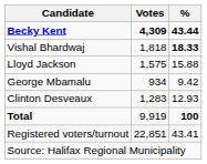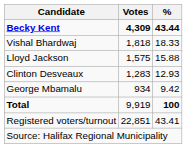 <table class=wikitable style=text-align:right>
 <tr>
 <th>Candidate</th>
 <th>Votes</th>
 <th>%</th>
 </tr>
 <tr>
 <td align=left><strong><a href='#'>Becky Kent</a></strong></td>
 <td><strong>4,309</strong></td>
 <td><strong>43.44</strong></td>
 </tr>
 <tr>
 <td align=left>Vishal Bhardwaj</td>
 <td>1,818</td>
-<td><strong>18.33</strong></td>
+<td>18.33</td>
 </tr>
 <tr>
 <td align=left>Lloyd Jackson</td>
 <td>1,575</td>
 <td>15.88</td>
 </tr>
 <tr>
+<td align=left>Clinton Desveaux</td>
+<td>1,283</td>
+<td>12.93</td>
+</tr>
+<tr>
 <td align=left>George Mbamalu</td>
 <td>934</td>
 <td>9.42</td>
-</tr>
-<tr>
-<td align=left>Clinton Desveaux</td>
-<td>1,283</td>
-<td>12.93</td>
 </tr>
 <tr>
 <td align=left><strong>Total</strong></td>
 <td>9,919</td>
 <td><strong>100</strong></td>
 </tr>
 <tr>
 <td align=left>Registered voters/turnout</td>
 <td>22,851</td>
 <td>43.41</td>
 </tr>
 <tr>
 <td align=left colspan=3>Source: Halifax Regional Municipality</td>
 </tr>
 </table>
